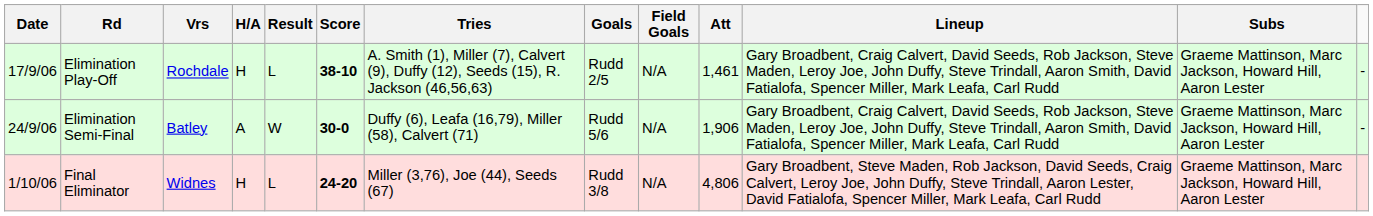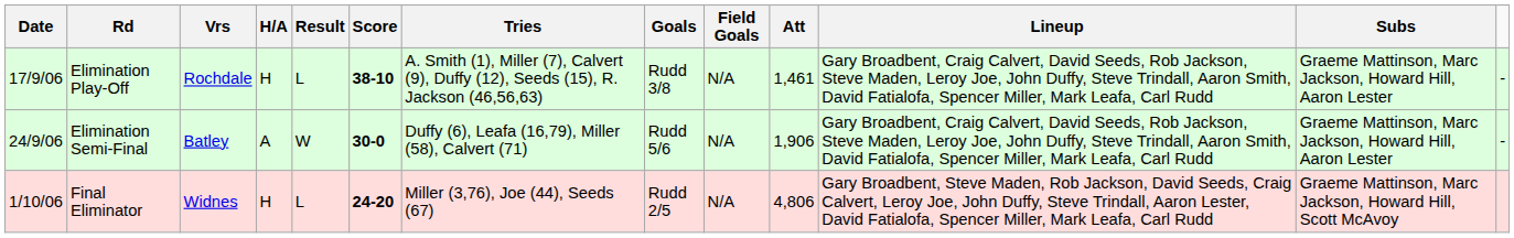 <table class="wikitable" style="font-size:85%;" width="100%">
 <tr>
 <th>Date</th>
 <th>Rd</th>
 <th>Vrs</th>
 <th>H/A</th>
 <th>Result</th>
 <th>Score</th>
 <th>Tries</th>
 <th>Goals</th>
 <th>Field Goals</th>
 <th>Att</th>
 <th>Lineup</th>
 <th>Subs</th>
 </tr>
 <tr style="background:#ddffdd;" width=20 | >
 <td>17/9/06</td>
 <td>Elimination Play-Off</td>
 <td><a href='#'>Rochdale</a></td>
 <td>H</td>
 <td>L</td>
 <td><strong>38-10</strong></td>
 <td>A. Smith (1), Miller (7), Calvert (9), Duffy (12), Seeds (15), R. Jackson (46,56,63)</td>
-<td>Rudd 2/5</td>
+<td>Rudd 3/8</td>
 <td>N/A</td>
 <td>1,461</td>
 <td>Gary Broadbent, Craig Calvert, David Seeds, Rob Jackson, Steve Maden, Leroy Joe, John Duffy, Steve Trindall, Aaron Smith, David Fatialofa, Spencer Miller, Mark Leafa, Carl Rudd</td>
 <td>Graeme Mattinson, Marc Jackson, Howard Hill, Aaron Lester</td>
 <td>-</td>
 </tr>
 <tr style="background:#ddffdd;" width=20 | >
 <td>24/9/06</td>
 <td>Elimination Semi-Final</td>
 <td><a href='#'>Batley</a></td>
 <td>A</td>
 <td>W</td>
 <td><strong>30-0</strong></td>
 <td>Duffy (6), Leafa (16,79), Miller (58), Calvert (71)</td>
 <td>Rudd 5/6</td>
 <td>N/A</td>
 <td>1,906</td>
 <td>Gary Broadbent, Craig Calvert, David Seeds, Rob Jackson, Steve Maden, Leroy Joe, John Duffy, Steve Trindall, Aaron Smith, David Fatialofa, Spencer Miller, Mark Leafa, Carl Rudd</td>
 <td>Graeme Mattinson, Marc Jackson, Howard Hill, Aaron Lester</td>
 <td>-</td>
 </tr>
 <tr style="background:#ffdddd;" width=20 | >
 <td>1/10/06</td>
 <td>Final Eliminator</td>
 <td><a href='#'>Widnes</a></td>
 <td>H</td>
 <td>L</td>
 <td><strong>24-20</strong></td>
 <td>Miller (3,76), Joe (44), Seeds (67)</td>
-<td>Rudd 3/8</td>
+<td>Rudd 2/5</td>
 <td>N/A</td>
 <td>4,806</td>
 <td>Gary Broadbent, Steve Maden, Rob Jackson, David Seeds, Craig Calvert, Leroy Joe, John Duffy, Steve Trindall, Aaron Lester, David Fatialofa, Spencer Miller, Mark Leafa, Carl Rudd</td>
-<td>Graeme Mattinson, Marc Jackson, Howard Hill, Aaron Lester</td>
+<td>Graeme Mattinson, Marc Jackson, Howard Hill, Scott McAvoy</td>
 <td></td>
 </tr>
 </table>
